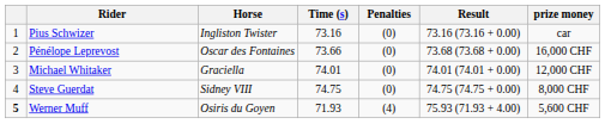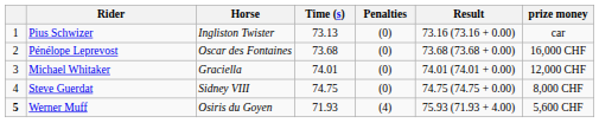 <table class="wikitable" style="font-size: 90%">
 <tr>
 <th width=20></th>
 <th width=210>Rider</th>
 <th width=120>Horse</th>
 <th width=70>Time (<a href='#'>s</a>)</th>
 <th width=70>Penalties</th>
 <th width=130>Result</th>
 <th width=85>prize money</th>
 </tr>
 <tr>
 <td align=center>1</td>
 <td> <a href='#'>Pius Schwizer</a></td>
 <td><em>Ingliston Twister</em></td>
-<td align=center>73.16</td>
+<td align=center>73.13</td>
 <td align=center>(0)</td>
 <td align=center>73.16 (73.16 + 0.00)</td>
 <td align=center>car</td>
 </tr>
 <tr>
 <td align=center>2</td>
 <td> <a href='#'>Pénélope Leprevost</a></td>
 <td><em>Oscar des Fontaines</em></td>
-<td align=center>73.66</td>
+<td align=center>73.68</td>
 <td align=center>(0)</td>
 <td align=center>73.68 (73.68 + 0.00)</td>
 <td align=center>16,000 CHF</td>
 </tr>
 <tr>
 <td align=center>3</td>
 <td> <a href='#'>Michael Whitaker</a></td>
 <td><em>Graciella</em></td>
 <td align=center>74.01</td>
 <td align=center>(0)</td>
 <td align=center>74.01 (74.01 + 0.00)</td>
 <td align=center>12,000 CHF</td>
 </tr>
 <tr>
 <td align=center>4</td>
 <td> <a href='#'>Steve Guerdat</a></td>
 <td><em>Sidney VIII</em></td>
 <td align=center>74.75</td>
 <td align=center>(0)</td>
 <td align=center>74.75 (74.75 + 0.00)</td>
 <td align=center>8,000 CHF</td>
 </tr>
 <tr>
 <td align=center><strong>5</strong></td>
 <td> <a href='#'>Werner Muff</a></td>
 <td><em>Osiris du Goyen</em></td>
 <td align=center>71.93</td>
 <td align=center>(4)</td>
 <td align=center>75.93 (71.93 + 4.00)</td>
 <td align=center>5,600 CHF</td>
 </tr>
 </table>
